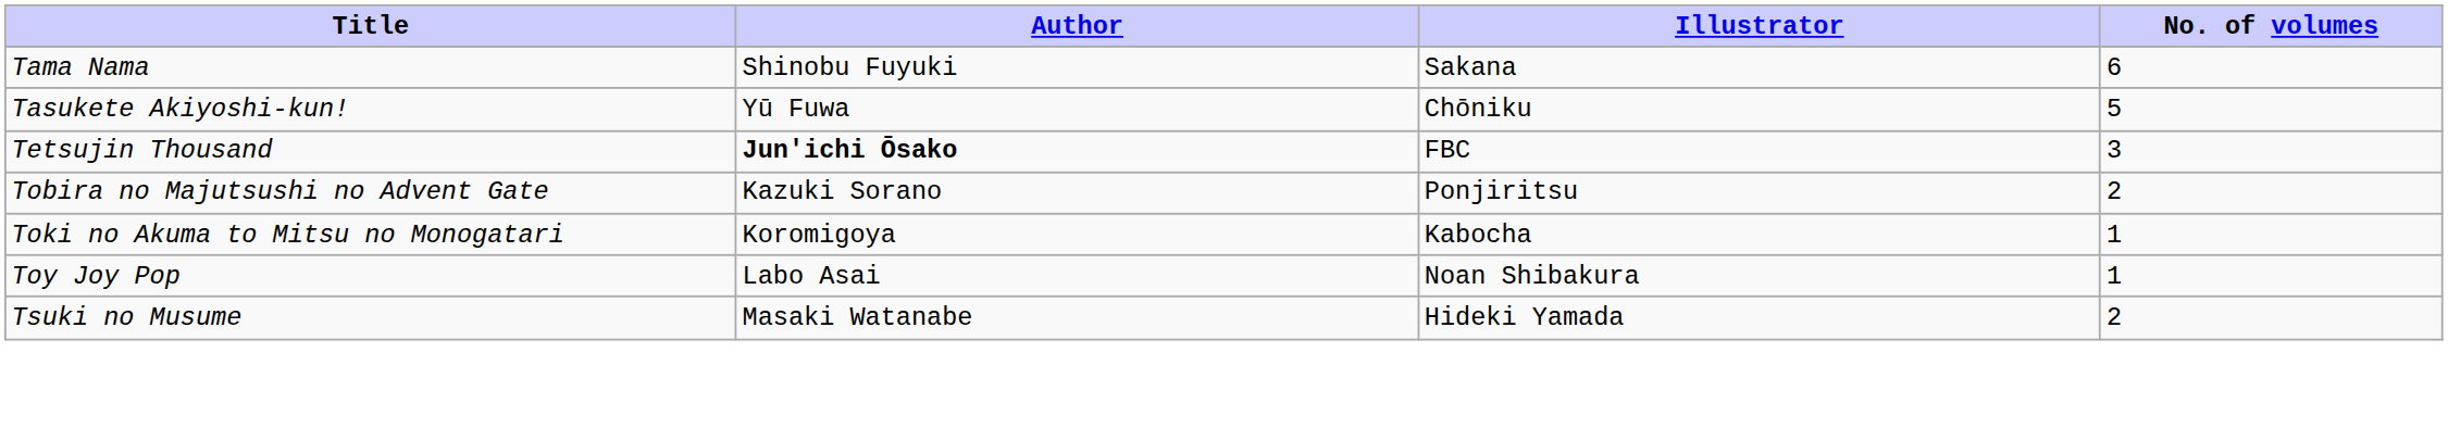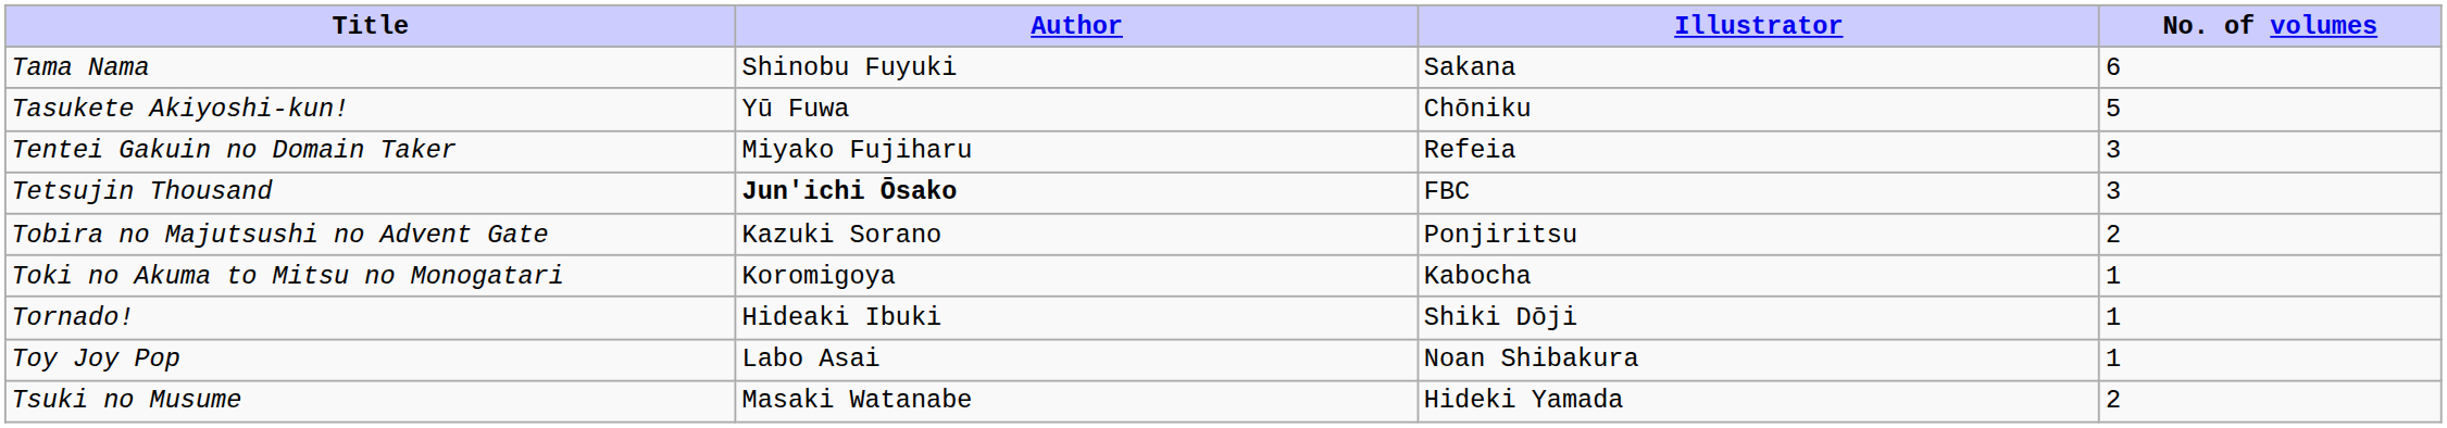 <table class="wikitable" style="width: 98%;">
 <tr>
 <th width=30% style="background:#ccf;">Title</th>
 <th width=28% style="background:#ccf;"><a href='#'>Author</a></th>
 <th width=28% style="background:#ccf;"><a href='#'>Illustrator</a></th>
 <th width=14% style="background:#ccf;">No. of <a href='#'>volumes</a></th>
 </tr>
 <tr>
 <td><em>Tama Nama</em></td>
 <td>Shinobu Fuyuki</td>
 <td>Sakana</td>
 <td>6</td>
 </tr>
 <tr>
 <td><em>Tasukete Akiyoshi-kun!</em></td>
 <td>Yū Fuwa</td>
 <td>Chōniku</td>
 <td>5</td>
 </tr>
 <tr>
+<td><em>Tentei Gakuin no Domain Taker</em></td>
+<td>Miyako Fujiharu</td>
+<td>Refeia</td>
+<td>3</td>
+</tr>
+<tr>
 <td><em>Tetsujin Thousand</em></td>
 <td><strong>Jun'ichi Ōsako</strong></td>
 <td>FBC</td>
 <td>3</td>
 </tr>
 <tr>
 <td><em>Tobira no Majutsushi no Advent Gate</em></td>
 <td>Kazuki Sorano</td>
 <td>Ponjiritsu</td>
 <td>2</td>
 </tr>
 <tr>
 <td><em>Toki no Akuma to Mitsu no Monogatari</em></td>
 <td>Koromigoya</td>
 <td>Kabocha</td>
 <td>1</td>
 </tr>
 <tr>
+<td><em>Tornado!</em></td>
+<td>Hideaki Ibuki</td>
+<td>Shiki Dōji</td>
+<td>1</td>
+</tr>
+<tr>
 <td><em>Toy Joy Pop</em></td>
 <td>Labo Asai</td>
 <td>Noan Shibakura</td>
 <td>1</td>
 </tr>
 <tr>
 <td><em>Tsuki no Musume</em></td>
 <td>Masaki Watanabe</td>
 <td>Hideki Yamada</td>
 <td>2</td>
 </tr>
 </table>
